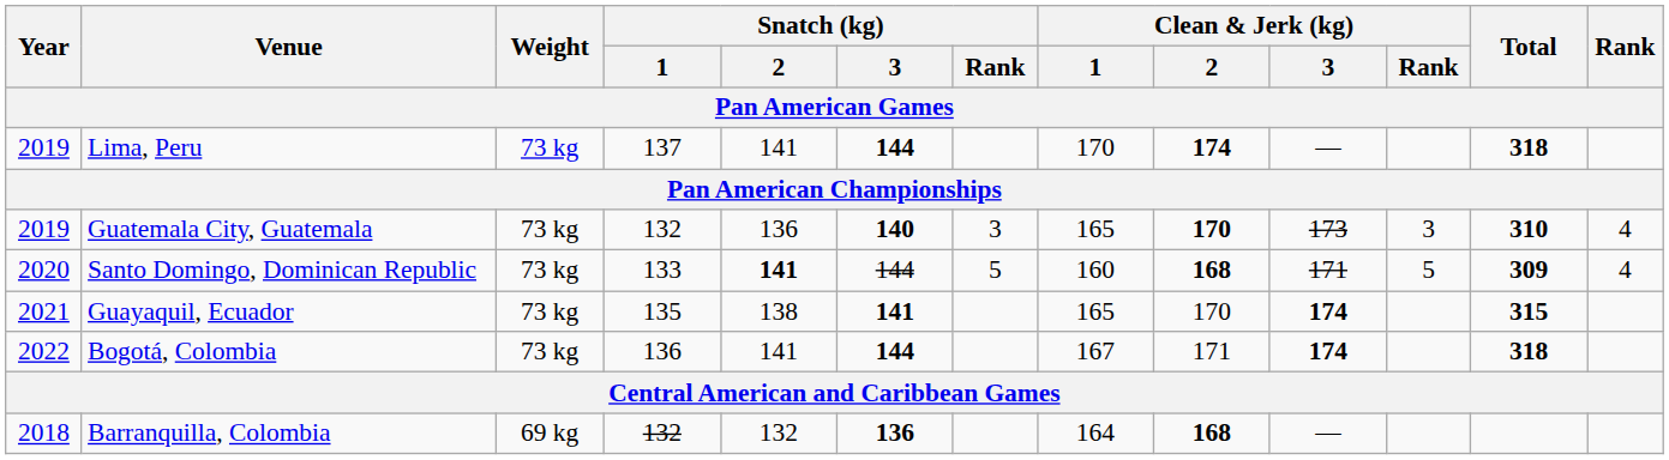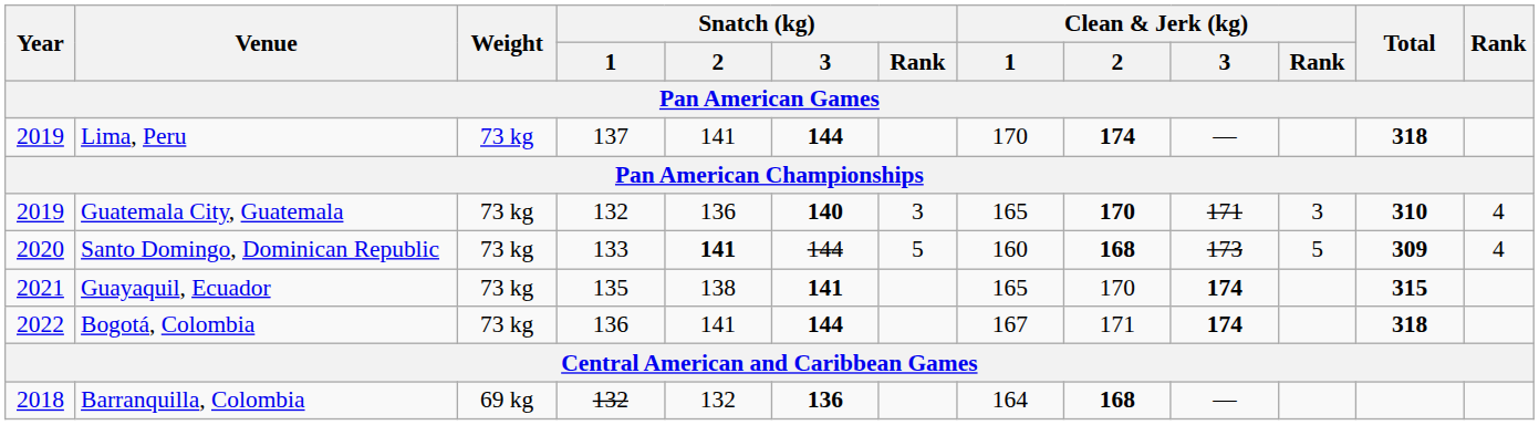 <table class = "wikitable" style="text-align:center;">
 <tr>
 <th rowspan=2 width=40>Year</th>
 <th rowspan=2 width=250>Venue</th>
 <th rowspan=2 width=60>Weight</th>
 <th colspan=4>Snatch (kg)</th>
 <th colspan=4>Clean & Jerk (kg)</th>
 <th rowspan=2 width=65>Total</th>
 <th rowspan=2 width=40>Rank</th>
 </tr>
 <tr>
 <th width=65>1</th>
 <th width=65>2</th>
 <th width=65>3</th>
 <th width=45>Rank</th>
 <th width=65>1</th>
 <th width=65>2</th>
 <th width=65>3</th>
 <th width=45>Rank</th>
 </tr>
 <tr>
 <th colspan=13><a href='#'>Pan American Games</a></th>
 </tr>
 <tr>
 <td><a href='#'>2019</a></td>
 <td align=left> <a href='#'>Lima</a>, <a href='#'>Peru</a></td>
 <td><a href='#'>73 kg</a></td>
 <td>137</td>
 <td>141</td>
 <td><strong>144</strong></td>
 <td></td>
 <td>170</td>
 <td><strong>174</strong></td>
 <td>—</td>
 <td></td>
 <td><strong>318</strong></td>
 <td></td>
 </tr>
 <tr>
 <th colspan=13><a href='#'>Pan American Championships</a></th>
 </tr>
 <tr>
 <td><a href='#'>2019</a></td>
 <td align=left> <a href='#'>Guatemala City</a>, <a href='#'>Guatemala</a></td>
 <td>73 kg</td>
 <td>132</td>
 <td>136</td>
 <td><strong>140</strong></td>
 <td>3</td>
 <td>165</td>
 <td><strong>170</strong></td>
-<td><s>173</s></td>
+<td><s>171</s></td>
 <td>3</td>
 <td><strong>310</strong></td>
 <td>4</td>
 </tr>
 <tr>
 <td><a href='#'>2020</a></td>
 <td align=left> <a href='#'>Santo Domingo</a>, <a href='#'>Dominican Republic</a></td>
 <td>73 kg</td>
 <td>133</td>
 <td><strong>141</strong></td>
 <td><s>144</s></td>
 <td>5</td>
 <td>160</td>
 <td><strong>168</strong></td>
-<td><s>171</s></td>
+<td><s>173</s></td>
 <td>5</td>
 <td><strong>309</strong></td>
 <td>4</td>
 </tr>
 <tr>
 <td><a href='#'>2021</a></td>
 <td align=left> <a href='#'>Guayaquil</a>, <a href='#'>Ecuador</a></td>
 <td>73 kg</td>
 <td>135</td>
 <td>138</td>
 <td><strong>141</strong></td>
 <td></td>
 <td>165</td>
 <td>170</td>
 <td><strong>174</strong></td>
 <td></td>
 <td><strong>315</strong></td>
 <td></td>
 </tr>
 <tr>
 <td><a href='#'>2022</a></td>
 <td align=left> <a href='#'>Bogotá</a>, <a href='#'>Colombia</a></td>
 <td>73 kg</td>
 <td>136</td>
 <td>141</td>
 <td><strong>144</strong></td>
 <td></td>
 <td>167</td>
 <td>171</td>
 <td><strong>174</strong></td>
 <td></td>
 <td><strong>318</strong></td>
 <td></td>
 </tr>
 <tr>
 <th colspan=13><a href='#'>Central American and Caribbean Games</a></th>
 </tr>
 <tr>
 <td><a href='#'>2018</a></td>
 <td align=left> <a href='#'>Barranquilla</a>, <a href='#'>Colombia</a></td>
 <td>69 kg</td>
 <td><s>132</s></td>
 <td>132</td>
 <td><strong>136</strong></td>
 <td></td>
 <td>164</td>
 <td><strong>168</strong></td>
 <td>—</td>
 <td></td>
 <td></td>
 <td></td>
 </tr>
 </table>
